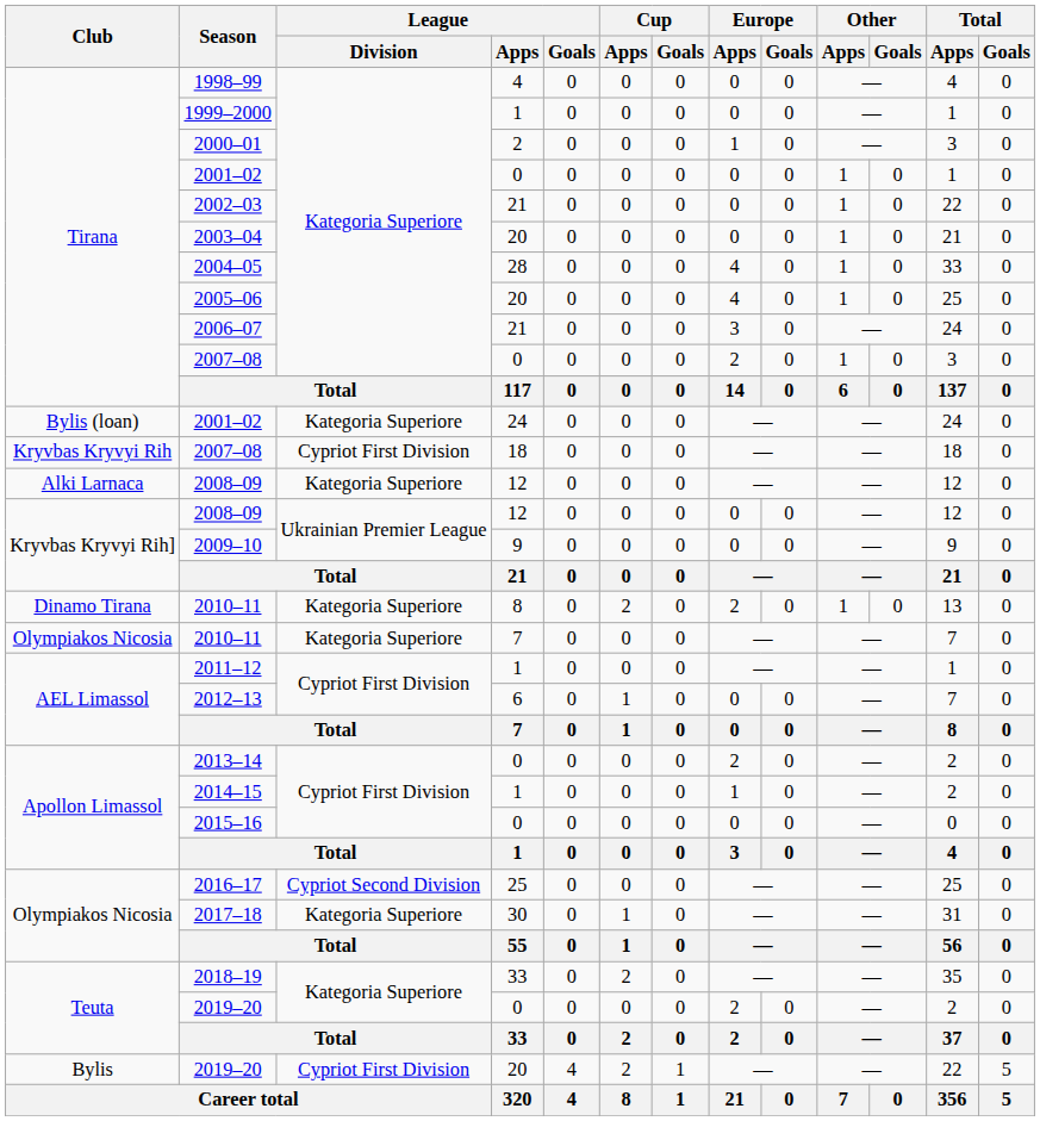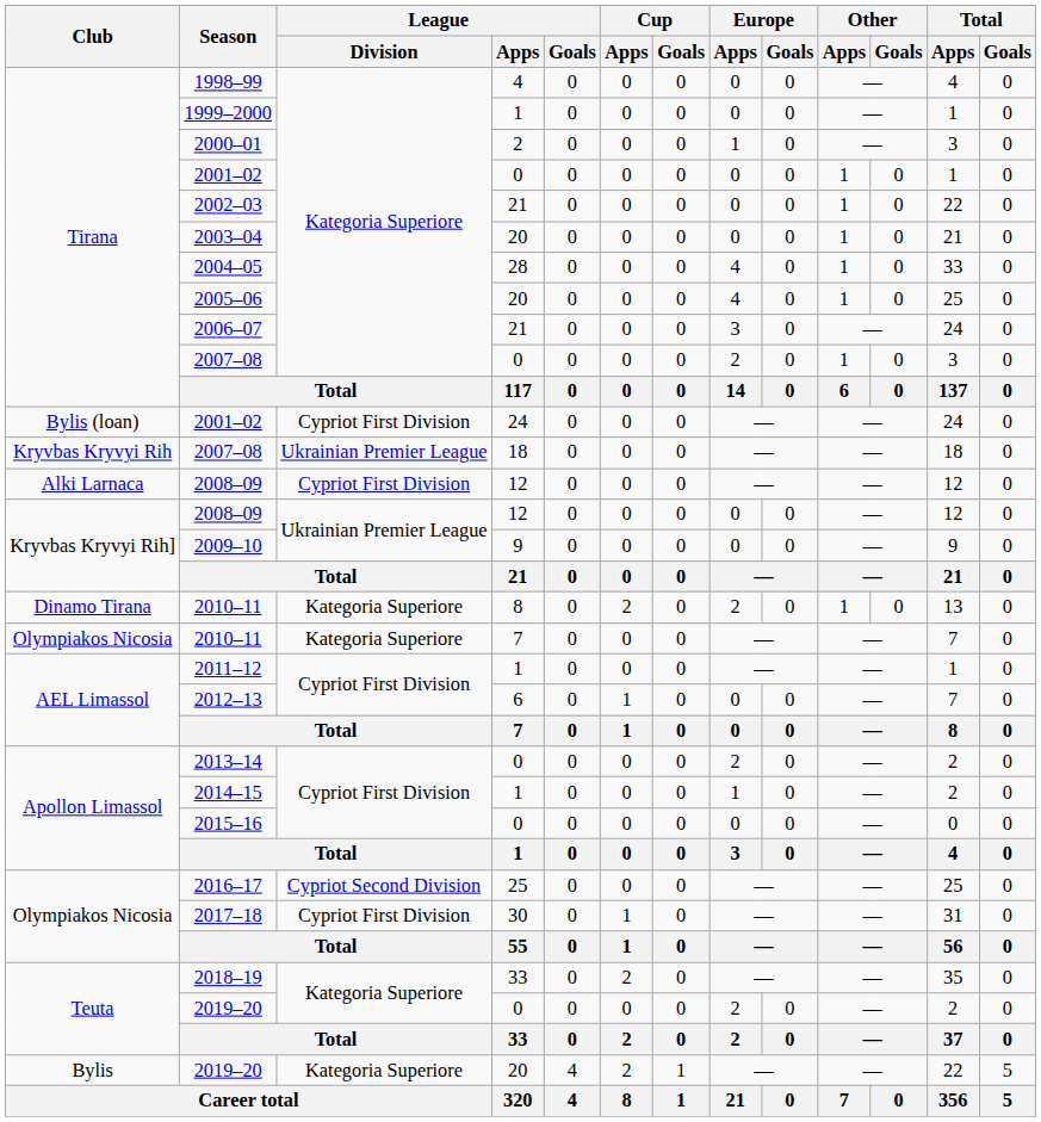 <table class="wikitable" style="text-align:center">
 <tr>
 <th rowspan="2">Club</th>
 <th rowspan="2">Season</th>
 <th colspan="3">League</th>
 <th colspan="2">Cup</th>
 <th colspan="2">Europe</th>
 <th colspan="2">Other</th>
 <th colspan="2">Total</th>
 </tr>
 <tr>
 <th>Division</th>
 <th>Apps</th>
 <th>Goals</th>
 <th>Apps</th>
 <th>Goals</th>
 <th>Apps</th>
 <th>Goals</th>
 <th>Apps</th>
 <th>Goals</th>
 <th>Apps</th>
 <th>Goals</th>
 </tr>
 <tr>
 <td rowspan="11"><a href='#'>Tirana</a></td>
 <td><a href='#'>1998–99</a></td>
 <td rowspan="10"><a href='#'>Kategoria Superiore</a></td>
 <td>4</td>
 <td>0</td>
 <td>0</td>
 <td>0</td>
 <td>0</td>
 <td>0</td>
 <td colspan="2">—</td>
 <td>4</td>
 <td>0</td>
 </tr>
 <tr>
 <td><a href='#'>1999–2000</a></td>
 <td>1</td>
 <td>0</td>
 <td>0</td>
 <td>0</td>
 <td>0</td>
 <td>0</td>
 <td colspan="2">—</td>
 <td>1</td>
 <td>0</td>
 </tr>
 <tr>
 <td><a href='#'>2000–01</a></td>
 <td>2</td>
 <td>0</td>
 <td>0</td>
 <td>0</td>
 <td>1</td>
 <td>0</td>
 <td colspan="2">—</td>
 <td>3</td>
 <td>0</td>
 </tr>
 <tr>
 <td><a href='#'>2001–02</a></td>
 <td>0</td>
 <td>0</td>
 <td>0</td>
 <td>0</td>
 <td>0</td>
 <td>0</td>
 <td>1</td>
 <td>0</td>
 <td>1</td>
 <td>0</td>
 </tr>
 <tr>
 <td><a href='#'>2002–03</a></td>
 <td>21</td>
 <td>0</td>
 <td>0</td>
 <td>0</td>
 <td>0</td>
 <td>0</td>
 <td>1</td>
 <td>0</td>
 <td>22</td>
 <td>0</td>
 </tr>
 <tr>
 <td><a href='#'>2003–04</a></td>
 <td>20</td>
 <td>0</td>
 <td>0</td>
 <td>0</td>
 <td>0</td>
 <td>0</td>
 <td>1</td>
 <td>0</td>
 <td>21</td>
 <td>0</td>
 </tr>
 <tr>
 <td><a href='#'>2004–05</a></td>
 <td>28</td>
 <td>0</td>
 <td>0</td>
 <td>0</td>
 <td>4</td>
 <td>0</td>
 <td>1</td>
 <td>0</td>
 <td>33</td>
 <td>0</td>
 </tr>
 <tr>
 <td><a href='#'>2005–06</a></td>
 <td>20</td>
 <td>0</td>
 <td>0</td>
 <td>0</td>
 <td>4</td>
 <td>0</td>
 <td>1</td>
 <td>0</td>
 <td>25</td>
 <td>0</td>
 </tr>
 <tr>
 <td><a href='#'>2006–07</a></td>
 <td>21</td>
 <td>0</td>
 <td>0</td>
 <td>0</td>
 <td>3</td>
 <td>0</td>
 <td colspan="2">—</td>
 <td>24</td>
 <td>0</td>
 </tr>
 <tr>
 <td><a href='#'>2007–08</a></td>
 <td>0</td>
 <td>0</td>
 <td>0</td>
 <td>0</td>
 <td>2</td>
 <td>0</td>
 <td>1</td>
 <td>0</td>
 <td>3</td>
 <td>0</td>
 </tr>
 <tr>
 <th colspan="2">Total</th>
 <th>117</th>
 <th>0</th>
 <th>0</th>
 <th>0</th>
 <th>14</th>
 <th>0</th>
 <th>6</th>
 <th>0</th>
 <th>137</th>
 <th>0</th>
 </tr>
 <tr>
 <td><a href='#'>Bylis</a> (loan)</td>
 <td><a href='#'>2001–02</a></td>
-<td>Kategoria Superiore</td>
+<td>Cypriot First Division</td>
 <td>24</td>
 <td>0</td>
 <td>0</td>
 <td>0</td>
 <td colspan="2">—</td>
 <td colspan="2">—</td>
 <td>24</td>
 <td>0</td>
 </tr>
 <tr>
 <td><a href='#'>Kryvbas Kryvyi Rih</a></td>
 <td><a href='#'>2007–08</a></td>
-<td>Cypriot First Division</td>
+<td><a href='#'>Ukrainian Premier League</a></td>
 <td>18</td>
 <td>0</td>
 <td>0</td>
 <td>0</td>
 <td colspan="2">—</td>
 <td colspan="2">—</td>
 <td>18</td>
 <td>0</td>
 </tr>
 <tr>
 <td><a href='#'>Alki Larnaca</a></td>
 <td><a href='#'>2008–09</a></td>
-<td>Kategoria Superiore</td>
+<td><a href='#'>Cypriot First Division</a></td>
 <td>12</td>
 <td>0</td>
 <td>0</td>
 <td>0</td>
 <td colspan="2">—</td>
 <td colspan="2">—</td>
 <td>12</td>
 <td>0</td>
 </tr>
 <tr>
 <td rowspan="3">Kryvbas Kryvyi Rih]</td>
 <td><a href='#'>2008–09</a></td>
 <td rowspan="2">Ukrainian Premier League</td>
 <td>12</td>
 <td>0</td>
 <td>0</td>
 <td>0</td>
 <td>0</td>
 <td>0</td>
 <td colspan="2">—</td>
 <td>12</td>
 <td>0</td>
 </tr>
 <tr>
 <td><a href='#'>2009–10</a></td>
 <td>9</td>
 <td>0</td>
 <td>0</td>
 <td>0</td>
 <td>0</td>
 <td>0</td>
 <td colspan="2">—</td>
 <td>9</td>
 <td>0</td>
 </tr>
 <tr>
 <th colspan="2">Total</th>
 <th>21</th>
 <th>0</th>
 <th>0</th>
 <th>0</th>
 <th colspan="2">—</th>
 <th colspan="2">—</th>
 <th>21</th>
 <th>0</th>
 </tr>
 <tr>
 <td><a href='#'>Dinamo Tirana</a></td>
 <td><a href='#'>2010–11</a></td>
 <td>Kategoria Superiore</td>
 <td>8</td>
 <td>0</td>
 <td>2</td>
 <td>0</td>
 <td>2</td>
 <td>0</td>
 <td>1</td>
 <td>0</td>
 <td>13</td>
 <td>0</td>
 </tr>
 <tr>
 <td><a href='#'>Olympiakos Nicosia</a></td>
 <td><a href='#'>2010–11</a></td>
 <td>Kategoria Superiore</td>
 <td>7</td>
 <td>0</td>
 <td>0</td>
 <td>0</td>
 <td colspan="2">—</td>
 <td colspan="2">—</td>
 <td>7</td>
 <td>0</td>
 </tr>
 <tr>
 <td rowspan="3"><a href='#'>AEL Limassol</a></td>
 <td><a href='#'>2011–12</a></td>
 <td rowspan="2">Cypriot First Division</td>
 <td>1</td>
 <td>0</td>
 <td>0</td>
 <td>0</td>
 <td colspan="2">—</td>
 <td colspan="2">—</td>
 <td>1</td>
 <td>0</td>
 </tr>
 <tr>
 <td><a href='#'>2012–13</a></td>
 <td>6</td>
 <td>0</td>
 <td>1</td>
 <td>0</td>
 <td>0</td>
 <td>0</td>
 <td colspan="2">—</td>
 <td>7</td>
 <td>0</td>
 </tr>
 <tr>
 <th colspan="2">Total</th>
 <th>7</th>
 <th>0</th>
 <th>1</th>
 <th>0</th>
 <th>0</th>
 <th>0</th>
 <th colspan="2">—</th>
 <th>8</th>
 <th>0</th>
 </tr>
 <tr>
 <td rowspan="4"><a href='#'>Apollon Limassol</a></td>
 <td><a href='#'>2013–14</a></td>
 <td rowspan="3">Cypriot First Division</td>
 <td>0</td>
 <td>0</td>
 <td>0</td>
 <td>0</td>
 <td>2</td>
 <td>0</td>
 <td colspan="2">—</td>
 <td>2</td>
 <td>0</td>
 </tr>
 <tr>
 <td><a href='#'>2014–15</a></td>
 <td>1</td>
 <td>0</td>
 <td>0</td>
 <td>0</td>
 <td>1</td>
 <td>0</td>
 <td colspan="2">—</td>
 <td>2</td>
 <td>0</td>
 </tr>
 <tr>
 <td><a href='#'>2015–16</a></td>
 <td>0</td>
 <td>0</td>
 <td>0</td>
 <td>0</td>
 <td>0</td>
 <td>0</td>
 <td colspan="2">—</td>
 <td>0</td>
 <td>0</td>
 </tr>
 <tr>
 <th colspan="2">Total</th>
 <th>1</th>
 <th>0</th>
 <th>0</th>
 <th>0</th>
 <th>3</th>
 <th>0</th>
 <th colspan="2">—</th>
 <th>4</th>
 <th>0</th>
 </tr>
 <tr>
 <td rowspan="3">Olympiakos Nicosia</td>
 <td><a href='#'>2016–17</a></td>
 <td><a href='#'>Cypriot Second Division</a></td>
 <td>25</td>
 <td>0</td>
 <td>0</td>
 <td>0</td>
 <td colspan="2">—</td>
 <td colspan="2">—</td>
 <td>25</td>
 <td>0</td>
 </tr>
 <tr>
 <td><a href='#'>2017–18</a></td>
-<td>Kategoria Superiore</td>
+<td>Cypriot First Division</td>
 <td>30</td>
 <td>0</td>
 <td>1</td>
 <td>0</td>
 <td colspan="2">—</td>
 <td colspan="2">—</td>
 <td>31</td>
 <td>0</td>
 </tr>
 <tr>
 <th colspan="2">Total</th>
 <th>55</th>
 <th>0</th>
 <th>1</th>
 <th>0</th>
 <th colspan="2">—</th>
 <th colspan="2">—</th>
 <th>56</th>
 <th>0</th>
 </tr>
 <tr>
 <td rowspan="3"><a href='#'>Teuta</a></td>
 <td><a href='#'>2018–19</a></td>
 <td rowspan="2">Kategoria Superiore</td>
 <td>33</td>
 <td>0</td>
 <td>2</td>
 <td>0</td>
 <td colspan="2">—</td>
 <td colspan="2">—</td>
 <td>35</td>
 <td>0</td>
 </tr>
 <tr>
 <td><a href='#'>2019–20</a></td>
 <td>0</td>
 <td>0</td>
 <td>0</td>
 <td>0</td>
 <td>2</td>
 <td>0</td>
 <td colspan="2">—</td>
 <td>2</td>
 <td>0</td>
 </tr>
 <tr>
 <th colspan="2">Total</th>
 <th>33</th>
 <th>0</th>
 <th>2</th>
 <th>0</th>
 <th>2</th>
 <th>0</th>
 <th colspan="2">—</th>
 <th>37</th>
 <th>0</th>
 </tr>
 <tr>
 <td>Bylis</td>
 <td><a href='#'>2019–20</a></td>
-<td><a href='#'>Cypriot First Division</a></td>
+<td>Kategoria Superiore</td>
 <td>20</td>
 <td>4</td>
 <td>2</td>
 <td>1</td>
 <td colspan="2">—</td>
 <td colspan="2">—</td>
 <td>22</td>
 <td>5</td>
 </tr>
 <tr>
 <th colspan="3">Career total</th>
 <th>320</th>
 <th>4</th>
 <th>8</th>
 <th>1</th>
 <th>21</th>
 <th>0</th>
 <th>7</th>
 <th>0</th>
 <th>356</th>
 <th>5</th>
 </tr>
 </table>
